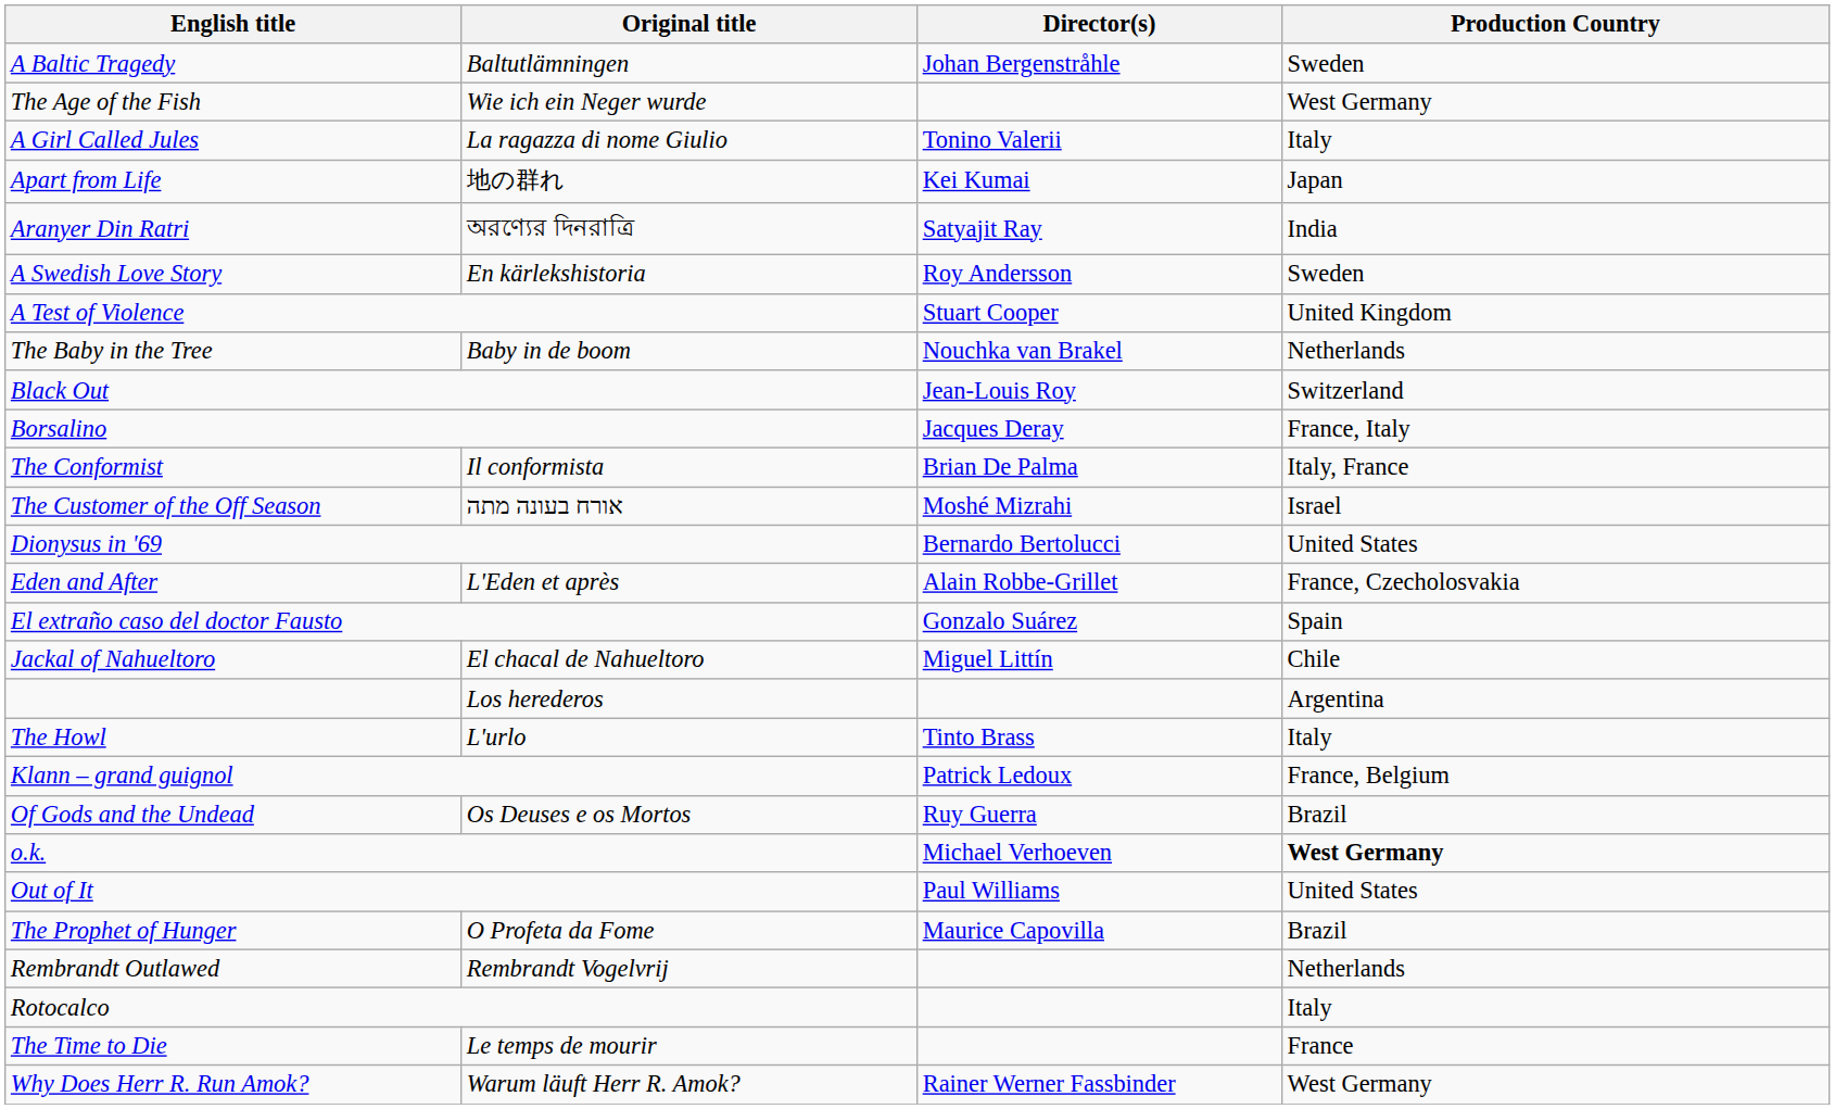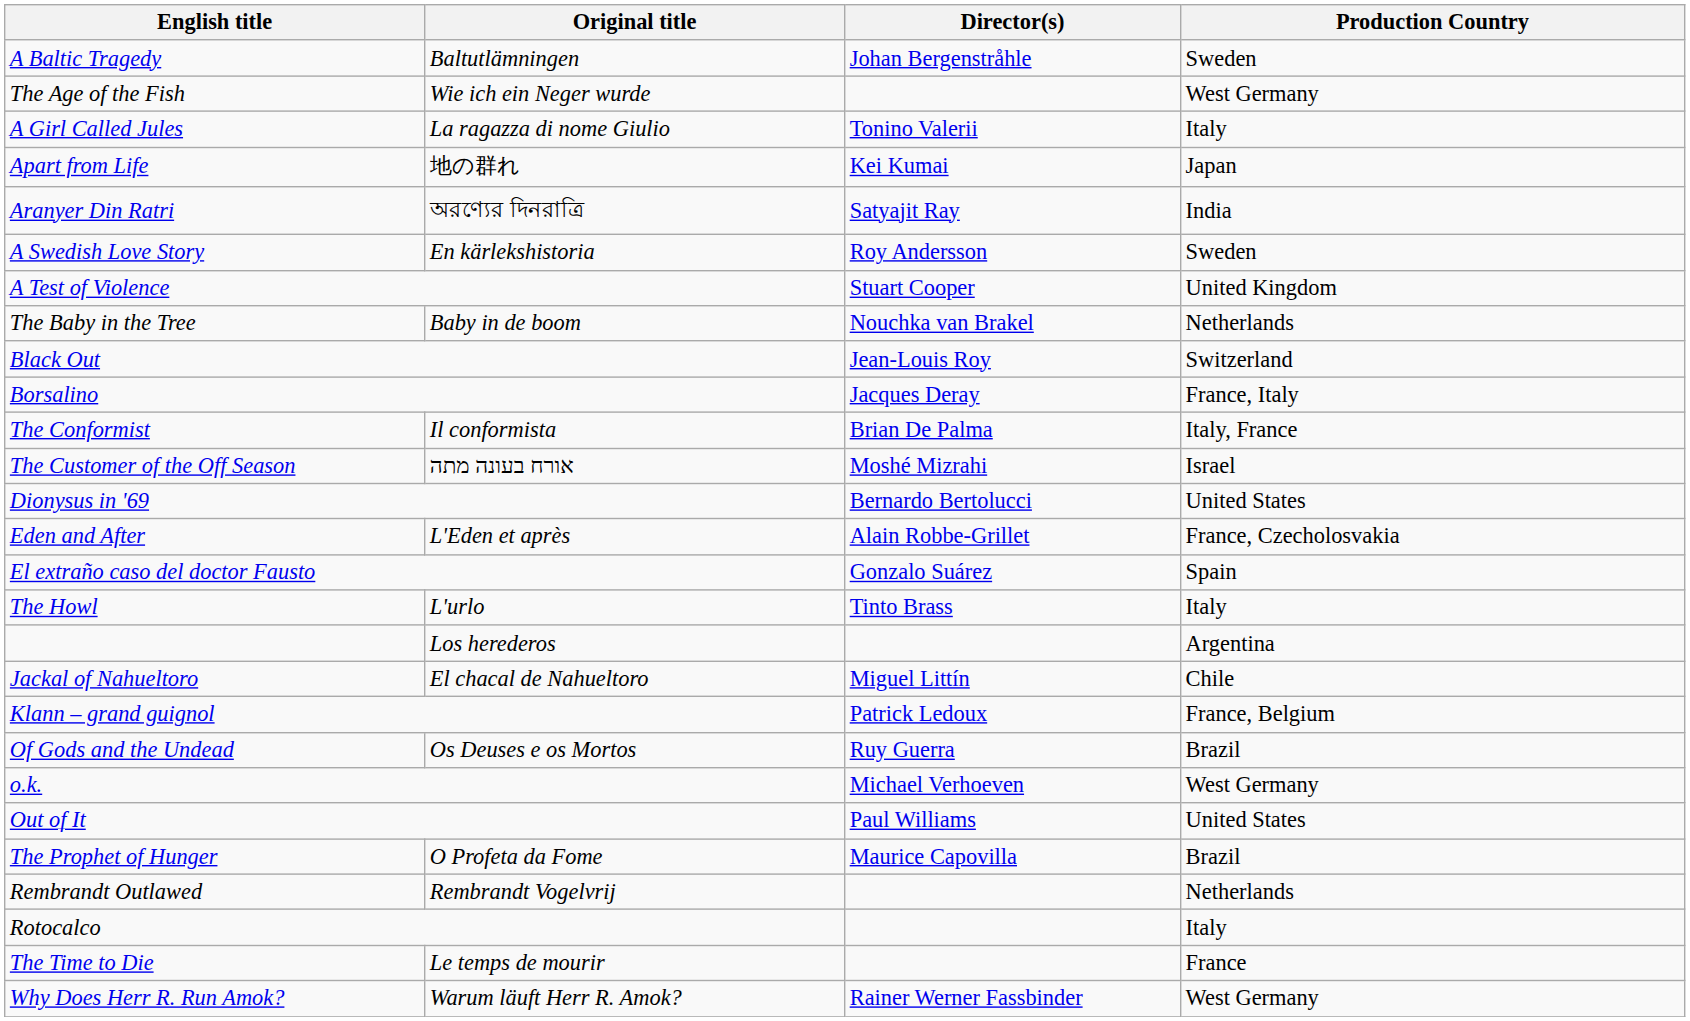 <table class="wikitable" width="95%" cellpadding="5">
 <tr>
 <th width="25%">English title</th>
 <th width="25%">Original title</th>
 <th width="20%">Director(s)</th>
 <th width="30%">Production Country</th>
 </tr>
 <tr>
 <td><em><a href='#'>A Baltic Tragedy</a></em></td>
 <td><em>Baltutlämningen</em></td>
 <td><a href='#'>Johan Bergenstråhle</a></td>
 <td>Sweden</td>
 </tr>
 <tr>
 <td><em>The Age of the Fish</em></td>
 <td><em>Wie ich ein Neger wurde</em></td>
 <td></td>
 <td>West Germany</td>
 </tr>
 <tr>
 <td><em><a href='#'>A Girl Called Jules</a></em></td>
 <td><em>La ragazza di nome Giulio</em></td>
 <td><a href='#'>Tonino Valerii</a></td>
 <td>Italy</td>
 </tr>
 <tr>
 <td><em><a href='#'>Apart from Life</a></em></td>
 <td>地の群れ</td>
 <td><a href='#'>Kei Kumai</a></td>
 <td>Japan</td>
 </tr>
 <tr>
 <td><em><a href='#'>Aranyer Din Ratri</a></em></td>
 <td>অরণ্যের দিনরাত্রি</td>
 <td><a href='#'>Satyajit Ray</a></td>
 <td>India</td>
 </tr>
 <tr>
 <td><em><a href='#'>A Swedish Love Story</a></em></td>
 <td><em>En kärlekshistoria</em></td>
 <td><a href='#'>Roy Andersson</a></td>
 <td>Sweden</td>
 </tr>
 <tr>
 <td colspan="2"><em><a href='#'>A Test of Violence</a></em></td>
 <td><a href='#'>Stuart Cooper</a></td>
 <td>United Kingdom</td>
 </tr>
 <tr>
 <td><em>The Baby in the Tree</em></td>
 <td><em>Baby in de boom</em></td>
 <td><a href='#'>Nouchka van Brakel</a></td>
 <td>Netherlands</td>
 </tr>
 <tr>
 <td colspan="2"><em><a href='#'>Black Out</a></em></td>
 <td><a href='#'>Jean-Louis Roy</a></td>
 <td>Switzerland</td>
 </tr>
 <tr>
 <td colspan="2"><em><a href='#'>Borsalino</a></em></td>
 <td><a href='#'>Jacques Deray</a></td>
 <td>France, Italy</td>
 </tr>
 <tr>
 <td><em><a href='#'>The Conformist</a></em></td>
 <td><em>Il conformista</em></td>
 <td><a href='#'>Brian De Palma</a></td>
 <td>Italy, France</td>
 </tr>
 <tr>
 <td><em><a href='#'>The Customer of the Off Season</a></em></td>
 <td>אורח בעונה מתה</td>
 <td><a href='#'>Moshé Mizrahi</a></td>
 <td>Israel</td>
 </tr>
 <tr>
 <td colspan="2"><em><a href='#'>Dionysus in '69</a></em></td>
 <td><a href='#'>Bernardo Bertolucci</a></td>
 <td>United States</td>
 </tr>
 <tr>
 <td><em><a href='#'>Eden and After</a></em></td>
 <td><em>L'Eden et après</em></td>
 <td><a href='#'>Alain Robbe-Grillet</a></td>
 <td>France, Czecholosvakia</td>
 </tr>
 <tr>
 <td colspan="2"><em><a href='#'>El extraño caso del doctor Fausto</a></em></td>
 <td><a href='#'>Gonzalo Suárez</a></td>
 <td>Spain</td>
 </tr>
 <tr>
-<td><em><a href='#'>Jackal of Nahueltoro</a></em></td>
-<td><em>El chacal de Nahueltoro</em></td>
-<td><a href='#'>Miguel Littín</a></td>
-<td>Chile</td>
+<td><em><a href='#'>The Howl</a></em></td>
+<td><em>L'urlo</em></td>
+<td><a href='#'>Tinto Brass</a></td>
+<td>Italy</td>
 </tr>
 <tr>
 <td><em></em></td>
 <td><em>Los herederos</em></td>
 <td></td>
 <td>Argentina</td>
 </tr>
 <tr>
-<td><em><a href='#'>The Howl</a></em></td>
-<td><em>L'urlo</em></td>
-<td><a href='#'>Tinto Brass</a></td>
-<td>Italy</td>
+<td><em><a href='#'>Jackal of Nahueltoro</a></em></td>
+<td><em>El chacal de Nahueltoro</em></td>
+<td><a href='#'>Miguel Littín</a></td>
+<td>Chile</td>
 </tr>
 <tr>
 <td colspan="2"><em><a href='#'>Klann – grand guignol</a></em></td>
 <td><a href='#'>Patrick Ledoux</a></td>
 <td>France, Belgium</td>
 </tr>
 <tr>
 <td><em><a href='#'>Of Gods and the Undead</a></em></td>
 <td><em>Os Deuses e os Mortos</em></td>
 <td><a href='#'>Ruy Guerra</a></td>
 <td>Brazil</td>
 </tr>
 <tr>
 <td colspan="2"><em><a href='#'>o.k.</a></em></td>
 <td><a href='#'>Michael Verhoeven</a></td>
-<td><strong>West Germany</strong></td>
+<td>West Germany</td>
 </tr>
 <tr>
 <td colspan="2"><em><a href='#'>Out of It</a></em></td>
 <td><a href='#'>Paul Williams</a></td>
 <td>United States</td>
 </tr>
 <tr>
 <td><em><a href='#'>The Prophet of Hunger</a></em></td>
 <td><em>O Profeta da Fome</em></td>
 <td><a href='#'>Maurice Capovilla</a></td>
 <td>Brazil</td>
 </tr>
 <tr>
 <td><em>Rembrandt Outlawed</em></td>
 <td><em>Rembrandt Vogelvrij</em></td>
 <td></td>
 <td>Netherlands</td>
 </tr>
 <tr>
 <td colspan="2"><em>Rotocalco</em></td>
 <td></td>
 <td>Italy</td>
 </tr>
 <tr>
 <td><em><a href='#'>The Time to Die</a></em></td>
 <td><em>Le temps de mourir</em></td>
 <td></td>
 <td>France</td>
 </tr>
 <tr>
 <td><em><a href='#'>Why Does Herr R. Run Amok?</a></em></td>
 <td><em>Warum läuft Herr R. Amok?</em></td>
 <td><a href='#'>Rainer Werner Fassbinder</a></td>
 <td>West Germany</td>
 </tr>
 </table>
